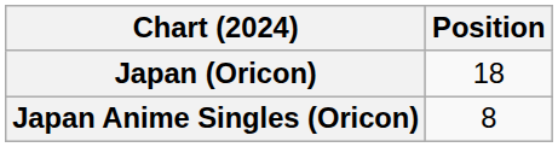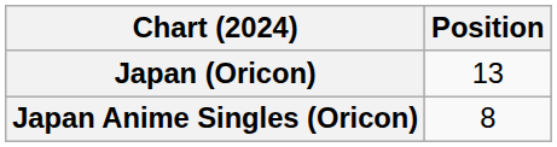 <table class="wikitable sortable plainrowheaders" style="text-align:center">
 <tr>
 <th scope="col">Chart (2024)</th>
 <th scope="col">Position</th>
 </tr>
 <tr>
 <th scope="row">Japan (Oricon)</th>
-<td>18</td>
+<td>13</td>
 </tr>
 <tr>
 <th scope="row">Japan Anime Singles (Oricon)</th>
 <td>8</td>
 </tr>
 </table>
